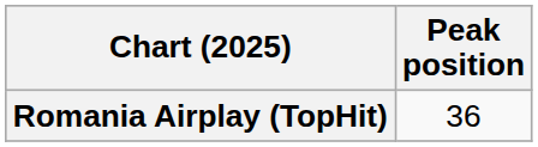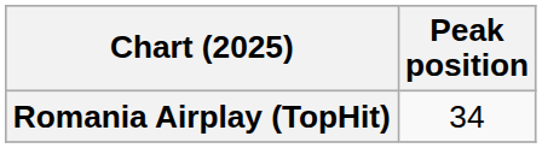 <table class="wikitable plainrowheaders" style="text-align:center">
 <tr>
 <th scope="col">Chart (2025)</th>
 <th scope="col">Peak<br>position</th>
 </tr>
 <tr>
 <th scope="row">Romania Airplay (TopHit)</th>
-<td>36</td>
+<td>34</td>
 </tr>
 </table>
